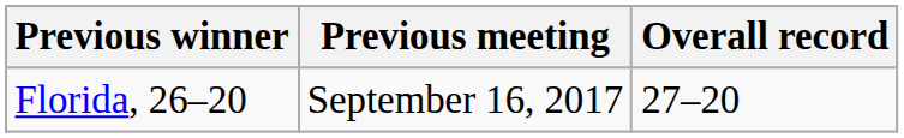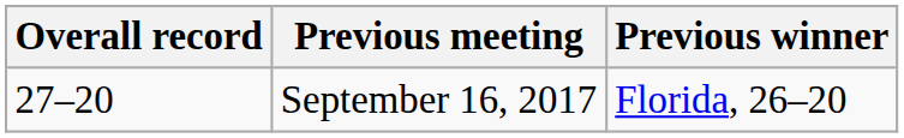 <table class="wikitable">
 <tr>
+<th>Overall record</th>
+<th>Previous meeting</th>
 <th>Previous winner</th>
-<th>Previous meeting</th>
-<th>Overall record</th>
 </tr>
 <tr>
+<td>27–20</td>
+<td>September 16, 2017</td>
 <td><a href='#'>Florida</a>, 26–20</td>
-<td>September 16, 2017</td>
-<td>27–20</td>
 </tr>
 </table>
